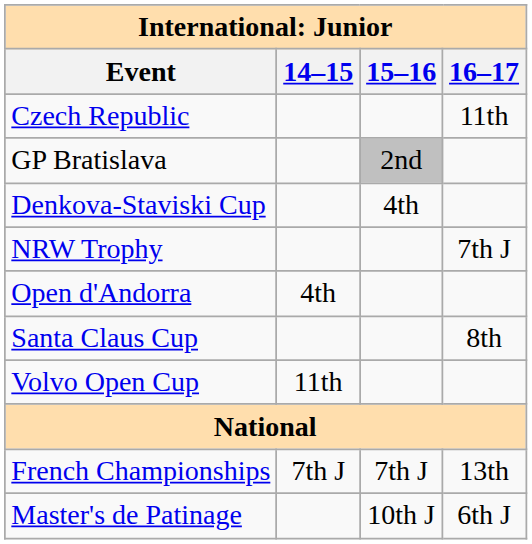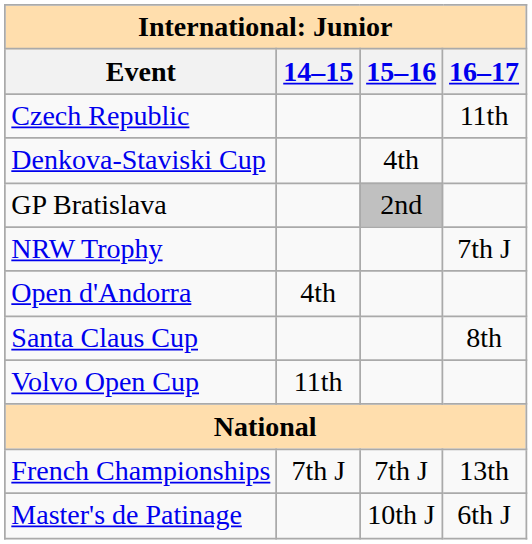 <table class="wikitable" style="text-align:center">
 <tr>
 <th colspan="4" align="center" style="background-color: #ffdead; ">International: Junior</th>
 </tr>
 <tr>
 <th>Event</th>
 <th><a href='#'>14–15</a></th>
 <th><a href='#'>15–16</a></th>
 <th><a href='#'>16–17</a></th>
 </tr>
 <tr>
 <td align=left> <a href='#'>Czech Republic</a></td>
 <td></td>
 <td></td>
 <td>11th</td>
 </tr>
 <tr>
+<td align=left><a href='#'>Denkova-Staviski Cup</a></td>
+<td></td>
+<td>4th</td>
+<td></td>
+</tr>
+<tr>
 <td align=left>GP Bratislava</td>
 <td></td>
 <td bgcolor=silver>2nd</td>
-<td></td>
-</tr>
-<tr>
-<td align=left><a href='#'>Denkova-Staviski Cup</a></td>
-<td></td>
-<td>4th</td>
 <td></td>
 </tr>
 <tr>
 <td align=left><a href='#'>NRW Trophy</a></td>
 <td></td>
 <td></td>
 <td>7th J</td>
 </tr>
 <tr>
 <td align=left><a href='#'>Open d'Andorra</a></td>
 <td>4th</td>
 <td></td>
 <td></td>
 </tr>
 <tr>
 <td align=left><a href='#'>Santa Claus Cup</a></td>
 <td></td>
 <td></td>
 <td>8th</td>
 </tr>
 <tr>
 <td align=left><a href='#'>Volvo Open Cup</a></td>
 <td>11th</td>
 <td></td>
 <td></td>
 </tr>
 <tr>
 <th colspan="4" align="center" style="background-color: #ffdead; ">National</th>
 </tr>
 <tr>
 <td align=left><a href='#'>French Championships</a></td>
 <td>7th J</td>
 <td>7th J</td>
 <td>13th</td>
 </tr>
 <tr>
 <td align=left><a href='#'>Master's de Patinage</a></td>
 <td></td>
 <td>10th J</td>
 <td>6th J</td>
 </tr>
 </table>
